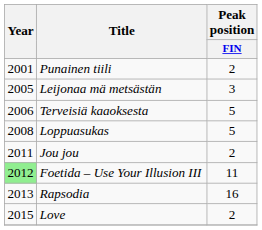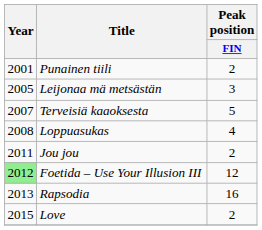 <table class="wikitable">
 <tr>
 <th align="center" rowspan="2" width="10">Year</th>
 <th align="center" rowspan="2" width="200">Title</th>
 <th align="center" colspan="1" width="20">Peak position</th>
 </tr>
 <tr>
 <th style="width:40;font-size:85%"><a href='#'>FIN</a><br></th>
 </tr>
 <tr>
 <td>2001</td>
 <td><em>Punainen tiili</em></td>
 <td style="text-align:center;">2</td>
 </tr>
 <tr>
 <td>2005</td>
 <td><em>Leijonaa mä metsästän</em></td>
 <td style="text-align:center;">3</td>
 </tr>
 <tr>
-<td>2006</td>
+<td>2007</td>
 <td><em>Terveisiä kaaoksesta</em></td>
 <td style="text-align:center;">5</td>
 </tr>
 <tr>
 <td>2008</td>
 <td><em>Loppuasukas</em></td>
-<td style="text-align:center;">5</td>
+<td style="text-align:center;">4</td>
 </tr>
 <tr>
 <td>2011</td>
 <td><em>Jou jou</em></td>
 <td style="text-align:center;">2</td>
 </tr>
 <tr>
 <td style="background: lightgreen;">2012</td>
 <td><em>Foetida – Use Your Illusion III</em></td>
-<td style="text-align:center;">11</td>
+<td style="text-align:center;">12</td>
 </tr>
 <tr>
 <td>2013</td>
 <td><em>Rapsodia</em></td>
 <td style="text-align:center;">16</td>
 </tr>
 <tr>
 <td>2015</td>
 <td><em>Love</em></td>
 <td style="text-align:center;">2</td>
 </tr>
 <tr>
 </tr>
 </table>
